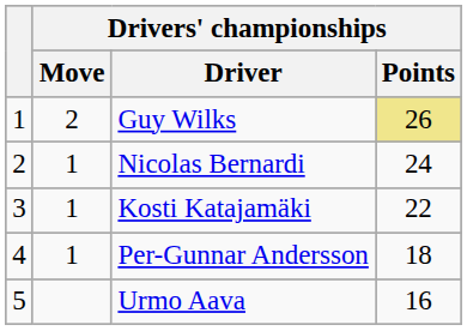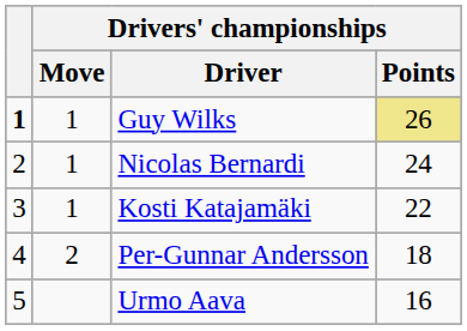 <table class="wikitable" style="font-size:85%;">
 <tr>
 <th rowspan="2"></th>
 <th colspan="3">Drivers' championships</th>
 </tr>
 <tr>
 <th>Move</th>
 <th>Driver</th>
 <th>Points</th>
 </tr>
 <tr>
-<td align="center">1</td>
-<td align="center"> 2</td>
+<td align="center"><strong>1</strong></td>
+<td align="center"> 1</td>
 <td> <a href='#'>Guy Wilks</a></td>
 <td align="center" style="background: khaki;">26</td>
 </tr>
 <tr>
 <td align="center">2</td>
 <td align="center"> 1</td>
 <td> <a href='#'>Nicolas Bernardi</a></td>
 <td align="center">24</td>
 </tr>
 <tr>
 <td align="center">3</td>
 <td align="center"> 1</td>
 <td> <a href='#'>Kosti Katajamäki</a></td>
 <td align="center">22</td>
 </tr>
 <tr>
 <td align="center">4</td>
-<td align="center"> 1</td>
+<td align="center"> 2</td>
 <td> <a href='#'>Per-Gunnar Andersson</a></td>
 <td align="center">18</td>
 </tr>
 <tr>
 <td align="center">5</td>
 <td align="center"></td>
 <td> <a href='#'>Urmo Aava</a></td>
 <td align="center">16</td>
 </tr>
 </table>
